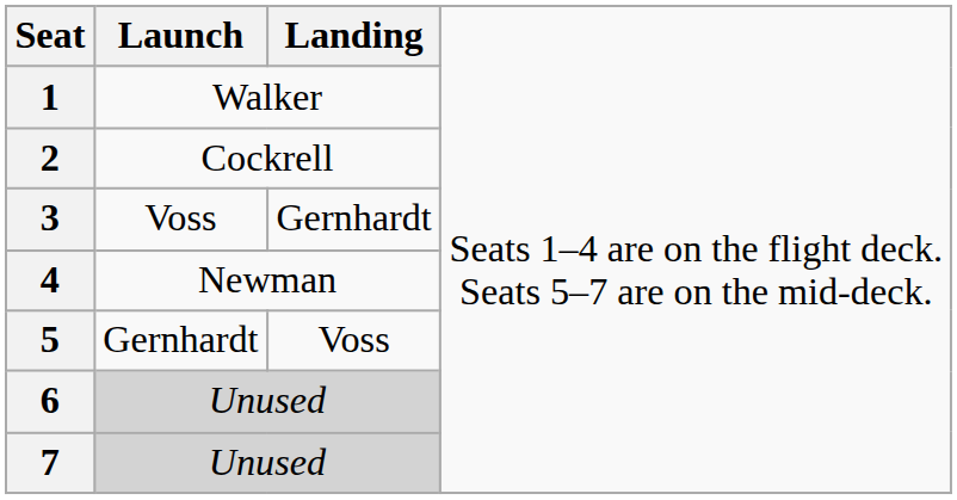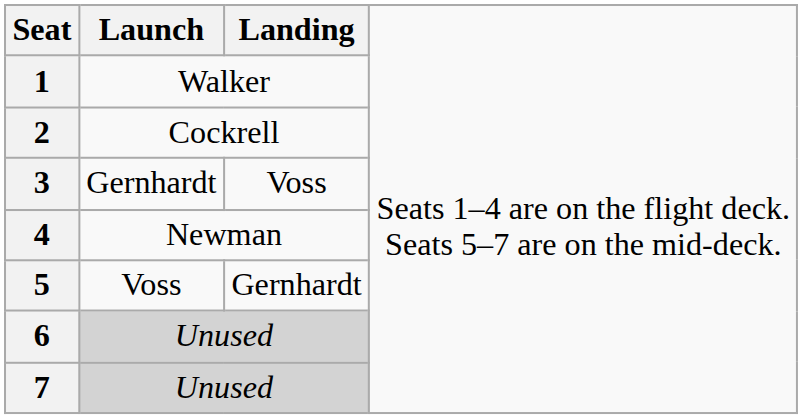 <table class="wikitable" style="text-align:center">
 <tr>
 <th>Seat</th>
 <th>Launch</th>
 <th>Landing</th>
 <td rowspan=8><br>Seats 1–4 are on the flight deck.<br>Seats 5–7 are on the mid-deck.</td>
 </tr>
 <tr>
 <th>1</th>
 <td colspan=2>Walker</td>
 </tr>
 <tr>
 <th>2</th>
 <td colspan=2>Cockrell</td>
 </tr>
 <tr>
 <th>3</th>
+<td>Gernhardt</td>
 <td>Voss</td>
-<td>Gernhardt</td>
 </tr>
 <tr>
 <th>4</th>
 <td colspan=2>Newman</td>
 </tr>
 <tr>
 <th>5</th>
+<td>Voss</td>
 <td>Gernhardt</td>
-<td>Voss</td>
 </tr>
 <tr>
 <th>6</th>
 <td colspan=2 style="background-color:lightgray"><em>Unused</em></td>
 </tr>
 <tr>
 <th>7</th>
 <td colspan=2 style="background-color:lightgray"><em>Unused</em></td>
 </tr>
 </table>
